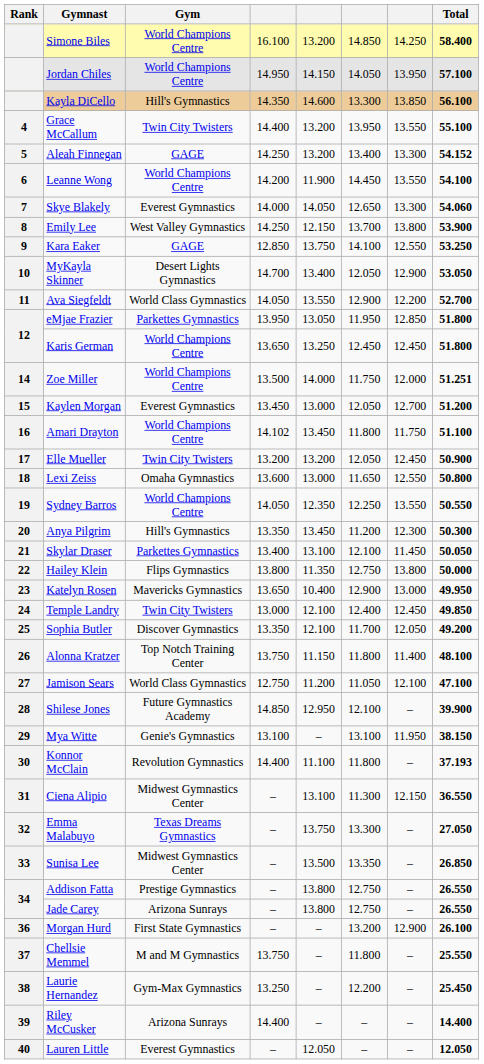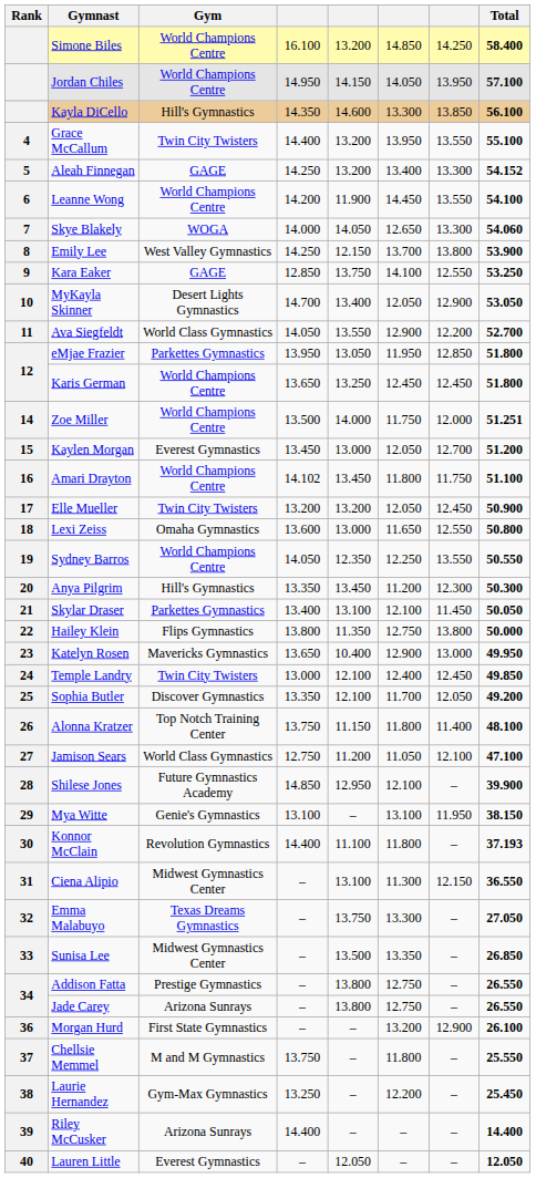 <table class="wikitable sortable" style="text-align:center; font-size:95%">
 <tr>
 <th scope="col" style="width:50px;">Rank</th>
 <th scope="col" style="width:125px;">Gymnast</th>
 <th scope="col" style="width:225px;">Gym</th>
 <th scope="col" style="width:60px;"></th>
 <th scope="col" style="width:60px;"></th>
 <th scope="col" style="width:60px;"></th>
 <th scope="col" style="width:60px;"></th>
 <th scope="col" style="width:60px;">Total</th>
 </tr>
 <tr style="background:#fffcaf;">
 <th scope=row style="text-align:center"></th>
 <td align=left><a href='#'>Simone Biles</a></td>
 <td><a href='#'>World Champions Centre</a></td>
 <td>16.100</td>
 <td>13.200</td>
 <td>14.850</td>
 <td>14.250</td>
 <td><strong>58.400</strong></td>
 </tr>
 <tr style="background:#e5e5e5;">
 <th scope=row style="text-align:center"></th>
 <td align=left><a href='#'>Jordan Chiles</a></td>
 <td><a href='#'>World Champions Centre</a></td>
 <td>14.950</td>
 <td>14.150</td>
 <td>14.050</td>
 <td>13.950</td>
 <td><strong>57.100</strong></td>
 </tr>
 <tr style="background:#ec9;">
 <th scope=row style="text-align:center"></th>
 <td align=left><a href='#'>Kayla DiCello</a></td>
 <td>Hill's Gymnastics</td>
 <td>14.350</td>
 <td>14.600</td>
 <td>13.300</td>
 <td>13.850</td>
 <td><strong>56.100</strong></td>
 </tr>
 <tr>
 <th scope=row style="text-align:center">4</th>
 <td align=left><a href='#'>Grace McCallum</a></td>
 <td><a href='#'>Twin City Twisters</a></td>
 <td>14.400</td>
 <td>13.200</td>
 <td>13.950</td>
 <td>13.550</td>
 <td><strong>55.100</strong></td>
 </tr>
 <tr>
 <th scope=row style="text-align:center">5</th>
 <td align=left><a href='#'>Aleah Finnegan</a></td>
 <td><a href='#'>GAGE</a></td>
 <td>14.250</td>
 <td>13.200</td>
 <td>13.400</td>
 <td>13.300</td>
 <td><strong>54.152</strong></td>
 </tr>
 <tr>
 <th scope=row style="text-align:center">6</th>
 <td align=left><a href='#'>Leanne Wong</a></td>
 <td><a href='#'>World Champions Centre</a></td>
 <td>14.200</td>
 <td>11.900</td>
 <td>14.450</td>
 <td>13.550</td>
 <td><strong>54.100</strong></td>
 </tr>
 <tr>
 <th scope=row style="text-align:center">7</th>
 <td align=left><a href='#'>Skye Blakely</a></td>
-<td>Everest Gymnastics</td>
+<td><a href='#'>WOGA</a></td>
 <td>14.000</td>
 <td>14.050</td>
 <td>12.650</td>
 <td>13.300</td>
 <td><strong>54.060</strong></td>
 </tr>
 <tr>
 <th scope=row style="text-align:center">8</th>
 <td align=left><a href='#'>Emily Lee</a></td>
 <td>West Valley Gymnastics</td>
 <td>14.250</td>
 <td>12.150</td>
 <td>13.700</td>
 <td>13.800</td>
 <td><strong>53.900</strong></td>
 </tr>
 <tr>
 <th scope=row style="text-align:center">9</th>
 <td align=left><a href='#'>Kara Eaker</a></td>
 <td><a href='#'>GAGE</a></td>
 <td>12.850</td>
 <td>13.750</td>
 <td>14.100</td>
 <td>12.550</td>
 <td><strong>53.250</strong></td>
 </tr>
 <tr>
 <th scope=row style="text-align:center">10</th>
 <td align=left><a href='#'>MyKayla Skinner</a></td>
 <td>Desert Lights Gymnastics</td>
 <td>14.700</td>
 <td>13.400</td>
 <td>12.050</td>
 <td>12.900</td>
 <td><strong>53.050</strong></td>
 </tr>
 <tr>
 <th scope=row style="text-align:center">11</th>
 <td align=left><a href='#'>Ava Siegfeldt</a></td>
 <td>World Class Gymnastics</td>
 <td>14.050</td>
 <td>13.550</td>
 <td>12.900</td>
 <td>12.200</td>
 <td><strong>52.700</strong></td>
 </tr>
 <tr>
 <th rowspan="2" scope=row style="text-align:center">12</th>
 <td align=left><a href='#'>eMjae Frazier</a></td>
 <td><a href='#'>Parkettes Gymnastics</a></td>
 <td>13.950</td>
 <td>13.050</td>
 <td>11.950</td>
 <td>12.850</td>
 <td><strong>51.800</strong></td>
 </tr>
 <tr>
 <td align=left><a href='#'>Karis German</a></td>
 <td><a href='#'>World Champions Centre</a></td>
 <td>13.650</td>
 <td>13.250</td>
 <td>12.450</td>
 <td>12.450</td>
 <td><strong>51.800</strong></td>
 </tr>
 <tr>
 <th scope=row style="text-align:center">14</th>
 <td align=left><a href='#'>Zoe Miller</a></td>
 <td><a href='#'>World Champions Centre</a></td>
 <td>13.500</td>
 <td>14.000</td>
 <td>11.750</td>
 <td>12.000</td>
 <td><strong>51.251</strong></td>
 </tr>
 <tr>
 <th scope=row style="text-align:center">15</th>
 <td align=left><a href='#'>Kaylen Morgan</a></td>
 <td>Everest Gymnastics</td>
 <td>13.450</td>
 <td>13.000</td>
 <td>12.050</td>
 <td>12.700</td>
 <td><strong>51.200</strong></td>
 </tr>
 <tr>
 <th scope=row style="text-align:center">16</th>
 <td align=left><a href='#'>Amari Drayton</a></td>
 <td><a href='#'>World Champions Centre</a></td>
 <td>14.102</td>
 <td>13.450</td>
 <td>11.800</td>
 <td>11.750</td>
 <td><strong>51.100</strong></td>
 </tr>
 <tr>
 <th scope=row style="text-align:center">17</th>
 <td align=left><a href='#'>Elle Mueller</a></td>
 <td><a href='#'>Twin City Twisters</a></td>
 <td>13.200</td>
 <td>13.200</td>
 <td>12.050</td>
 <td>12.450</td>
 <td><strong>50.900</strong></td>
 </tr>
 <tr>
 <th scope=row style="text-align:center">18</th>
 <td align=left><a href='#'>Lexi Zeiss</a></td>
 <td>Omaha Gymnastics</td>
 <td>13.600</td>
 <td>13.000</td>
 <td>11.650</td>
 <td>12.550</td>
 <td><strong>50.800</strong></td>
 </tr>
 <tr>
 <th scope=row style="text-align:center">19</th>
 <td align=left><a href='#'>Sydney Barros</a></td>
 <td><a href='#'>World Champions Centre</a></td>
 <td>14.050</td>
 <td>12.350</td>
 <td>12.250</td>
 <td>13.550</td>
 <td><strong>50.550</strong></td>
 </tr>
 <tr>
 <th scope=row style="text-align:center">20</th>
 <td align=left><a href='#'>Anya Pilgrim</a></td>
 <td>Hill's Gymnastics</td>
 <td>13.350</td>
 <td>13.450</td>
 <td>11.200</td>
 <td>12.300</td>
 <td><strong>50.300</strong></td>
 </tr>
 <tr>
 <th scope=row style="text-align:center">21</th>
 <td align=left><a href='#'>Skylar Draser</a></td>
 <td><a href='#'>Parkettes Gymnastics</a></td>
 <td>13.400</td>
 <td>13.100</td>
 <td>12.100</td>
 <td>11.450</td>
 <td><strong>50.050</strong></td>
 </tr>
 <tr>
 <th scope=row style="text-align:center">22</th>
 <td align=left><a href='#'>Hailey Klein</a></td>
 <td>Flips Gymnastics</td>
 <td>13.800</td>
 <td>11.350</td>
 <td>12.750</td>
 <td>13.800</td>
 <td><strong>50.000</strong></td>
 </tr>
 <tr>
 <th scope=row style="text-align:center">23</th>
 <td align=left><a href='#'>Katelyn Rosen</a></td>
 <td>Mavericks Gymnastics</td>
 <td>13.650</td>
 <td>10.400</td>
 <td>12.900</td>
 <td>13.000</td>
 <td><strong>49.950</strong></td>
 </tr>
 <tr>
 <th scope=row style="text-align:center">24</th>
 <td align=left><a href='#'>Temple Landry</a></td>
 <td><a href='#'>Twin City Twisters</a></td>
 <td>13.000</td>
 <td>12.100</td>
 <td>12.400</td>
 <td>12.450</td>
 <td><strong>49.850</strong></td>
 </tr>
 <tr>
 <th scope=row style="text-align:center">25</th>
 <td align=left><a href='#'>Sophia Butler</a></td>
 <td>Discover Gymnastics</td>
 <td>13.350</td>
 <td>12.100</td>
 <td>11.700</td>
 <td>12.050</td>
 <td><strong>49.200</strong></td>
 </tr>
 <tr>
 <th scope=row style="text-align:center">26</th>
 <td align=left><a href='#'>Alonna Kratzer</a></td>
 <td>Top Notch Training Center</td>
 <td>13.750</td>
 <td>11.150</td>
 <td>11.800</td>
 <td>11.400</td>
 <td><strong>48.100</strong></td>
 </tr>
 <tr>
 <th scope=row style="text-align:center">27</th>
 <td align=left><a href='#'>Jamison Sears</a></td>
 <td>World Class Gymnastics</td>
 <td>12.750</td>
 <td>11.200</td>
 <td>11.050</td>
 <td>12.100</td>
 <td><strong>47.100</strong></td>
 </tr>
 <tr>
 <th scope=row style="text-align:center">28</th>
 <td align=left><a href='#'>Shilese Jones</a></td>
 <td>Future Gymnastics Academy</td>
 <td>14.850</td>
 <td>12.950</td>
 <td>12.100</td>
 <td>–</td>
 <td><strong>39.900</strong></td>
 </tr>
 <tr>
 <th scope=row style="text-align:center">29</th>
 <td align=left><a href='#'>Mya Witte</a></td>
 <td>Genie's Gymnastics</td>
 <td>13.100</td>
 <td>–</td>
 <td>13.100</td>
 <td>11.950</td>
 <td><strong>38.150</strong></td>
 </tr>
 <tr>
 <th scope=row style="text-align:center">30</th>
 <td align=left><a href='#'>Konnor McClain</a></td>
 <td>Revolution Gymnastics</td>
 <td>14.400</td>
 <td>11.100</td>
 <td>11.800</td>
 <td>–</td>
 <td><strong>37.193</strong></td>
 </tr>
 <tr>
 <th scope=row style="text-align:center">31</th>
 <td align=left><a href='#'>Ciena Alipio</a></td>
 <td>Midwest Gymnastics Center</td>
 <td>–</td>
 <td>13.100</td>
 <td>11.300</td>
 <td>12.150</td>
 <td><strong>36.550</strong></td>
 </tr>
 <tr>
 <th scope=row style="text-align:center">32</th>
 <td align=left><a href='#'>Emma Malabuyo</a></td>
 <td><a href='#'>Texas Dreams Gymnastics</a></td>
 <td>–</td>
 <td>13.750</td>
 <td>13.300</td>
 <td>–</td>
 <td><strong>27.050</strong></td>
 </tr>
 <tr>
 <th scope=row style="text-align:center">33</th>
 <td align=left><a href='#'>Sunisa Lee</a></td>
 <td>Midwest Gymnastics Center</td>
 <td>–</td>
 <td>13.500</td>
 <td>13.350</td>
 <td>–</td>
 <td><strong>26.850</strong></td>
 </tr>
 <tr>
 <th rowspan="2" scope=row style="text-align:center">34</th>
 <td align=left><a href='#'>Addison Fatta</a></td>
 <td>Prestige Gymnastics</td>
 <td>–</td>
 <td>13.800</td>
 <td>12.750</td>
 <td>–</td>
 <td><strong>26.550</strong></td>
 </tr>
 <tr>
 <td align=left><a href='#'>Jade Carey</a></td>
 <td>Arizona Sunrays</td>
 <td>–</td>
 <td>13.800</td>
 <td>12.750</td>
 <td>–</td>
 <td><strong>26.550</strong></td>
 </tr>
 <tr>
 <th scope=row style="text-align:center">36</th>
 <td align=left><a href='#'>Morgan Hurd</a></td>
 <td>First State Gymnastics</td>
 <td>–</td>
 <td>–</td>
 <td>13.200</td>
 <td>12.900</td>
 <td><strong>26.100</strong></td>
 </tr>
 <tr>
 <th scope=row style="text-align:center">37</th>
 <td align=left><a href='#'>Chellsie Memmel</a></td>
 <td>M and M Gymnastics</td>
 <td>13.750</td>
 <td>–</td>
 <td>11.800</td>
 <td>–</td>
 <td><strong>25.550</strong></td>
 </tr>
 <tr>
 <th scope=row style="text-align:center">38</th>
 <td align=left><a href='#'>Laurie Hernandez</a></td>
 <td>Gym-Max Gymnastics</td>
 <td>13.250</td>
 <td>–</td>
 <td>12.200</td>
 <td>–</td>
 <td><strong>25.450</strong></td>
 </tr>
 <tr>
 <th scope=row style="text-align:center">39</th>
 <td align=left><a href='#'>Riley McCusker</a></td>
 <td>Arizona Sunrays</td>
 <td>14.400</td>
 <td>–</td>
 <td>–</td>
 <td>–</td>
 <td><strong>14.400</strong></td>
 </tr>
 <tr>
 <th scope=row style="text-align:center">40</th>
 <td align=left><a href='#'>Lauren Little</a></td>
 <td>Everest Gymnastics</td>
 <td>–</td>
 <td>12.050</td>
 <td>–</td>
 <td>–</td>
 <td><strong>12.050</strong></td>
 </tr>
 </table>
